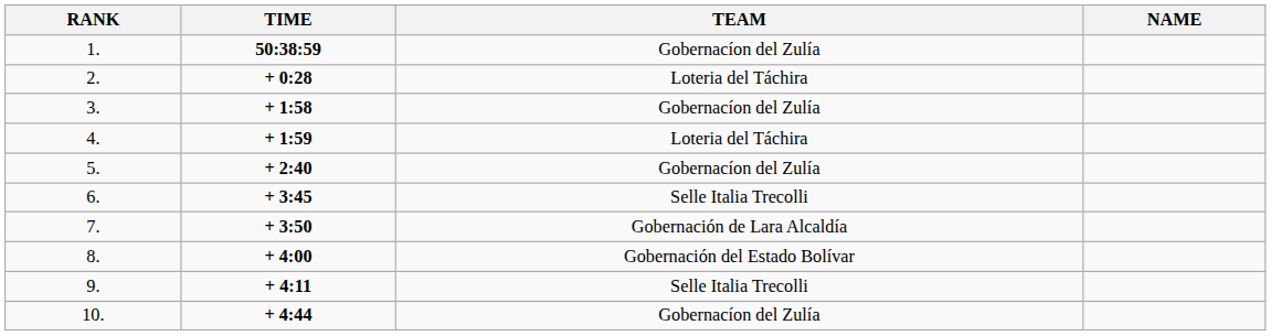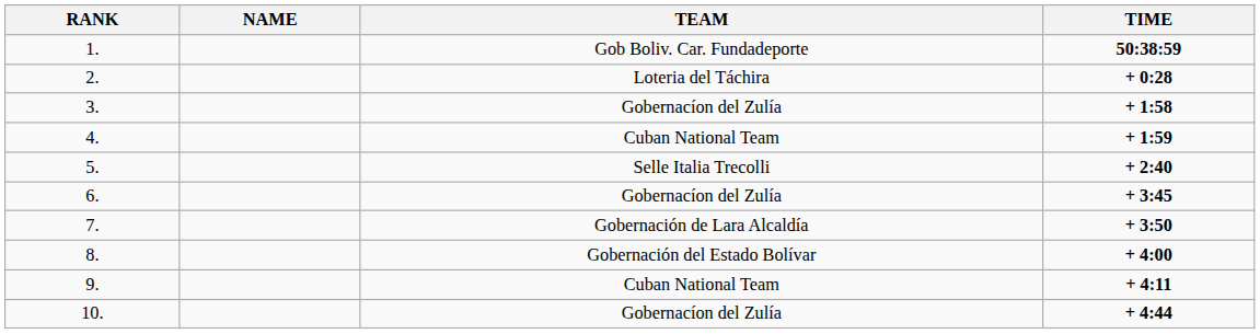 <table class=wikitable style="font-size:90%" width="80%">
 <tr>
 <th>RANK</th>
+<th>NAME</th>
+<th>TEAM</th>
 <th>TIME</th>
-<th>TEAM</th>
-<th>NAME</th>
 </tr>
 <tr>
 <td align="center">1.</td>
+<td></td>
+<td align="center">Gob Boliv. Car. Fundadeporte</td>
 <td align="center"><strong>50:38:59</strong></td>
-<td align="center">Gobernacíon del Zulía</td>
-<td></td>
 </tr>
 <tr>
 <td align="center">2.</td>
+<td></td>
+<td align="center">Loteria del Táchira</td>
 <td align="center"><strong>+ 0:28</strong></td>
-<td align="center">Loteria del Táchira</td>
-<td></td>
 </tr>
 <tr>
 <td align="center">3.</td>
+<td></td>
+<td align="center">Gobernacíon del Zulía</td>
 <td align="center"><strong>+ 1:58</strong></td>
-<td align="center">Gobernacíon del Zulía</td>
-<td></td>
 </tr>
 <tr>
 <td align="center">4.</td>
+<td></td>
+<td align="center">Cuban National Team</td>
 <td align="center"><strong>+ 1:59</strong></td>
-<td align="center">Loteria del Táchira</td>
-<td></td>
 </tr>
 <tr>
 <td align="center">5.</td>
+<td></td>
+<td align="center">Selle Italia Trecolli</td>
 <td align="center"><strong>+ 2:40</strong></td>
-<td align="center">Gobernacíon del Zulía</td>
-<td></td>
 </tr>
 <tr>
 <td align="center">6.</td>
+<td></td>
+<td align="center">Gobernacíon del Zulía</td>
 <td align="center"><strong>+ 3:45</strong></td>
-<td align="center">Selle Italia Trecolli</td>
-<td></td>
 </tr>
 <tr>
 <td align="center">7.</td>
+<td></td>
+<td align="center">Gobernación de Lara Alcaldía</td>
 <td align="center"><strong>+ 3:50</strong></td>
-<td align="center">Gobernación de Lara Alcaldía</td>
-<td></td>
 </tr>
 <tr>
 <td align="center">8.</td>
+<td></td>
+<td align="center">Gobernación del Estado Bolívar</td>
 <td align="center"><strong>+ 4:00</strong></td>
-<td align="center">Gobernación del Estado Bolívar</td>
-<td></td>
 </tr>
 <tr>
 <td align="center">9.</td>
+<td></td>
+<td align="center">Cuban National Team</td>
 <td align="center"><strong>+ 4:11</strong></td>
-<td align="center">Selle Italia Trecolli</td>
-<td></td>
 </tr>
 <tr>
 <td align="center">10.</td>
+<td></td>
+<td align="center">Gobernacíon del Zulía</td>
 <td align="center"><strong>+ 4:44</strong></td>
-<td align="center">Gobernacíon del Zulía</td>
-<td></td>
 </tr>
 </table>
